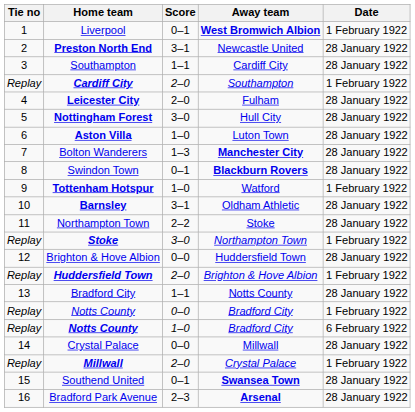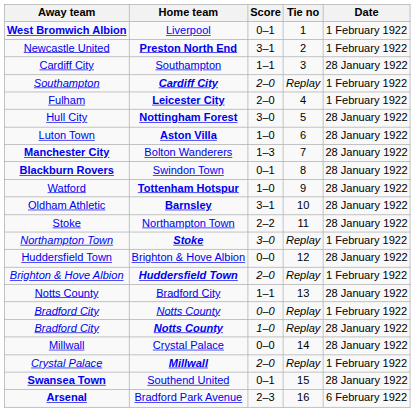 <table class="wikitable" style="text-align: center">
 <tr>
-<th>Tie no</th>
+<th>Away team</th>
 <th>Home team</th>
 <th>Score</th>
-<th>Away team</th>
+<th>Tie no</th>
 <th>Date</th>
 </tr>
 <tr>
-<td>1</td>
+<td><strong><a href='#'>West Bromwich Albion</a></strong></td>
 <td><a href='#'>Liverpool</a></td>
 <td>0–1</td>
-<td><strong><a href='#'>West Bromwich Albion</a></strong></td>
+<td>1</td>
 <td>1 February 1922</td>
 </tr>
 <tr>
-<td>2</td>
+<td><a href='#'>Newcastle United</a></td>
 <td><strong><a href='#'>Preston North End</a></strong></td>
 <td>3–1</td>
-<td><a href='#'>Newcastle United</a></td>
+<td>2</td>
+<td>1 February 1922</td>
+</tr>
+<tr>
+<td><a href='#'>Cardiff City</a></td>
+<td><a href='#'>Southampton</a></td>
+<td>1–1</td>
+<td>3</td>
 <td>28 January 1922</td>
 </tr>
 <tr>
-<td>3</td>
-<td><a href='#'>Southampton</a></td>
-<td>1–1</td>
-<td><a href='#'>Cardiff City</a></td>
+<td><em><a href='#'>Southampton</a></em></td>
+<td><strong><em><a href='#'>Cardiff City</a></em></strong></td>
+<td><em>2–0</em></td>
+<td><em>Replay</em></td>
+<td>1 February 1922</td>
+</tr>
+<tr>
+<td><a href='#'>Fulham</a></td>
+<td><strong><a href='#'>Leicester City</a></strong></td>
+<td>2–0</td>
+<td>4</td>
+<td>1 February 1922</td>
+</tr>
+<tr>
+<td><a href='#'>Hull City</a></td>
+<td><strong><a href='#'>Nottingham Forest</a></strong></td>
+<td>3–0</td>
+<td>5</td>
 <td>28 January 1922</td>
 </tr>
 <tr>
+<td><a href='#'>Luton Town</a></td>
+<td><strong><a href='#'>Aston Villa</a></strong></td>
+<td>1–0</td>
+<td>6</td>
+<td>28 January 1922</td>
+</tr>
+<tr>
+<td><strong><a href='#'>Manchester City</a></strong></td>
+<td><a href='#'>Bolton Wanderers</a></td>
+<td>1–3</td>
+<td>7</td>
+<td>28 January 1922</td>
+</tr>
+<tr>
+<td><strong><a href='#'>Blackburn Rovers</a></strong></td>
+<td><a href='#'>Swindon Town</a></td>
+<td>0–1</td>
+<td>8</td>
+<td>28 January 1922</td>
+</tr>
+<tr>
+<td><a href='#'>Watford</a></td>
+<td><strong><a href='#'>Tottenham Hotspur</a></strong></td>
+<td>1–0</td>
+<td>9</td>
+<td>28 January 1922</td>
+</tr>
+<tr>
+<td><a href='#'>Oldham Athletic</a></td>
+<td><strong><a href='#'>Barnsley</a></strong></td>
+<td>3–1</td>
+<td>10</td>
+<td>28 January 1922</td>
+</tr>
+<tr>
+<td><a href='#'>Stoke</a></td>
+<td><a href='#'>Northampton Town</a></td>
+<td>2–2</td>
+<td>11</td>
+<td>28 January 1922</td>
+</tr>
+<tr>
+<td><em><a href='#'>Northampton Town</a></em></td>
+<td><strong><em><a href='#'>Stoke</a></em></strong></td>
+<td><em>3–0</em></td>
 <td><em>Replay</em></td>
-<td><strong><em><a href='#'>Cardiff City</a></em></strong></td>
-<td><em>2–0</em></td>
-<td><em><a href='#'>Southampton</a></em></td>
 <td>1 February 1922</td>
 </tr>
 <tr>
-<td>4</td>
-<td><strong><a href='#'>Leicester City</a></strong></td>
-<td>2–0</td>
-<td><a href='#'>Fulham</a></td>
+<td><a href='#'>Huddersfield Town</a></td>
+<td><a href='#'>Brighton & Hove Albion</a></td>
+<td>0–0</td>
+<td>12</td>
 <td>28 January 1922</td>
 </tr>
 <tr>
-<td>5</td>
-<td><strong><a href='#'>Nottingham Forest</a></strong></td>
-<td>3–0</td>
-<td><a href='#'>Hull City</a></td>
+<td><em><a href='#'>Brighton & Hove Albion</a></em></td>
+<td><strong><em><a href='#'>Huddersfield Town</a></em></strong></td>
+<td><em>2–0</em></td>
+<td><em>Replay</em></td>
+<td>1 February 1922</td>
+</tr>
+<tr>
+<td><a href='#'>Notts County</a></td>
+<td><a href='#'>Bradford City</a></td>
+<td>1–1</td>
+<td>13</td>
 <td>28 January 1922</td>
 </tr>
 <tr>
-<td>6</td>
-<td><strong><a href='#'>Aston Villa</a></strong></td>
-<td>1–0</td>
-<td><a href='#'>Luton Town</a></td>
+<td><em><a href='#'>Bradford City</a></em></td>
+<td><em><a href='#'>Notts County</a></em></td>
+<td><em>0–0</em></td>
+<td><em>Replay</em></td>
+<td>1 February 1922</td>
+</tr>
+<tr>
+<td><em><a href='#'>Bradford City</a></em></td>
+<td><strong><em><a href='#'>Notts County</a></em></strong></td>
+<td><em>1–0</em></td>
+<td><em>Replay</em></td>
 <td>28 January 1922</td>
 </tr>
 <tr>
-<td>7</td>
-<td><a href='#'>Bolton Wanderers</a></td>
-<td>1–3</td>
-<td><strong><a href='#'>Manchester City</a></strong></td>
+<td><a href='#'>Millwall</a></td>
+<td><a href='#'>Crystal Palace</a></td>
+<td>0–0</td>
+<td>14</td>
 <td>28 January 1922</td>
 </tr>
 <tr>
-<td>8</td>
-<td><a href='#'>Swindon Town</a></td>
+<td><em><a href='#'>Crystal Palace</a></em></td>
+<td><strong><em><a href='#'>Millwall</a></em></strong></td>
+<td><em>2–0</em></td>
+<td><em>Replay</em></td>
+<td>1 February 1922</td>
+</tr>
+<tr>
+<td><strong><a href='#'>Swansea Town</a></strong></td>
+<td><a href='#'>Southend United</a></td>
 <td>0–1</td>
-<td><strong><a href='#'>Blackburn Rovers</a></strong></td>
+<td>15</td>
 <td>28 January 1922</td>
 </tr>
 <tr>
-<td>9</td>
-<td><strong><a href='#'>Tottenham Hotspur</a></strong></td>
-<td>1–0</td>
-<td><a href='#'>Watford</a></td>
-<td>1 February 1922</td>
-</tr>
-<tr>
-<td>10</td>
-<td><strong><a href='#'>Barnsley</a></strong></td>
-<td>3–1</td>
-<td><a href='#'>Oldham Athletic</a></td>
-<td>28 January 1922</td>
-</tr>
-<tr>
-<td>11</td>
-<td><a href='#'>Northampton Town</a></td>
-<td>2–2</td>
-<td><a href='#'>Stoke</a></td>
-<td>28 January 1922</td>
-</tr>
-<tr>
-<td><em>Replay</em></td>
-<td><strong><em><a href='#'>Stoke</a></em></strong></td>
-<td><em>3–0</em></td>
-<td><em><a href='#'>Northampton Town</a></em></td>
-<td>1 February 1922</td>
-</tr>
-<tr>
-<td>12</td>
-<td><a href='#'>Brighton & Hove Albion</a></td>
-<td>0–0</td>
-<td><a href='#'>Huddersfield Town</a></td>
-<td>28 January 1922</td>
-</tr>
-<tr>
-<td><em>Replay</em></td>
-<td><strong><em><a href='#'>Huddersfield Town</a></em></strong></td>
-<td><em>2–0</em></td>
-<td><em><a href='#'>Brighton & Hove Albion</a></em></td>
-<td>1 February 1922</td>
-</tr>
-<tr>
-<td>13</td>
-<td><a href='#'>Bradford City</a></td>
-<td>1–1</td>
-<td><a href='#'>Notts County</a></td>
-<td>28 January 1922</td>
-</tr>
-<tr>
-<td><em>Replay</em></td>
-<td><em><a href='#'>Notts County</a></em></td>
-<td><em>0–0</em></td>
-<td><em><a href='#'>Bradford City</a></em></td>
-<td>1 February 1922</td>
-</tr>
-<tr>
-<td><em>Replay</em></td>
-<td><strong><em><a href='#'>Notts County</a></em></strong></td>
-<td><em>1–0</em></td>
-<td><em><a href='#'>Bradford City</a></em></td>
+<td><strong><a href='#'>Arsenal</a></strong></td>
+<td><a href='#'>Bradford Park Avenue</a></td>
+<td>2–3</td>
+<td>16</td>
 <td>6 February 1922</td>
 </tr>
-<tr>
-<td>14</td>
-<td><a href='#'>Crystal Palace</a></td>
-<td>0–0</td>
-<td><a href='#'>Millwall</a></td>
-<td>28 January 1922</td>
-</tr>
-<tr>
-<td><em>Replay</em></td>
-<td><strong><em><a href='#'>Millwall</a></em></strong></td>
-<td><em>2–0</em></td>
-<td><em><a href='#'>Crystal Palace</a></em></td>
-<td>1 February 1922</td>
-</tr>
-<tr>
-<td>15</td>
-<td><a href='#'>Southend United</a></td>
-<td>0–1</td>
-<td><strong><a href='#'>Swansea Town</a></strong></td>
-<td>28 January 1922</td>
-</tr>
-<tr>
-<td>16</td>
-<td><a href='#'>Bradford Park Avenue</a></td>
-<td>2–3</td>
-<td><strong><a href='#'>Arsenal</a></strong></td>
-<td>28 January 1922</td>
-</tr>
 </table>
